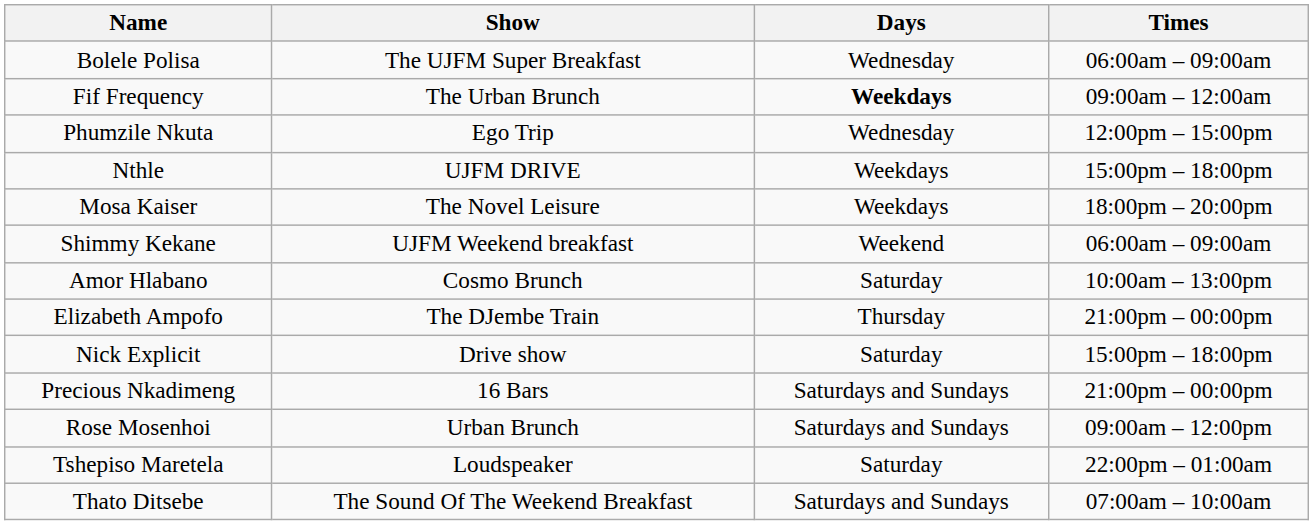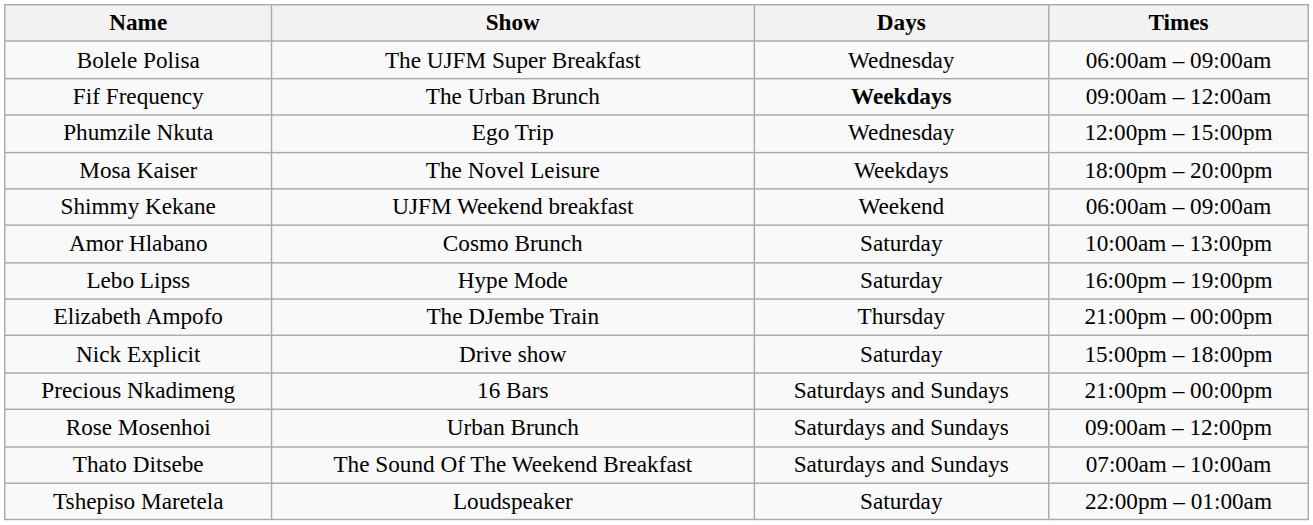 <table class="wikitable sortable" style="text-align:center; width:900px; height:200px;">
 <tr>
 <th>Name</th>
 <th>Show</th>
 <th>Days</th>
 <th>Times</th>
 </tr>
 <tr>
 <td>Bolele Polisa</td>
 <td>The UJFM Super Breakfast</td>
 <td>Wednesday</td>
 <td>06:00am – 09:00am</td>
 </tr>
 <tr>
 <td>Fif Frequency</td>
 <td>The Urban Brunch</td>
 <td><strong>Weekdays</strong></td>
 <td>09:00am – 12:00am</td>
 </tr>
 <tr>
 <td>Phumzile Nkuta</td>
 <td>Ego Trip</td>
 <td>Wednesday</td>
 <td>12:00pm – 15:00pm</td>
 </tr>
 <tr>
-<td>Nthle</td>
-<td>UJFM DRIVE</td>
-<td>Weekdays</td>
-<td>15:00pm – 18:00pm</td>
-</tr>
-<tr>
 <td>Mosa Kaiser</td>
 <td>The Novel Leisure</td>
 <td>Weekdays</td>
 <td>18:00pm – 20:00pm</td>
 </tr>
 <tr>
 <td>Shimmy Kekane</td>
 <td>UJFM Weekend breakfast</td>
 <td>Weekend</td>
 <td>06:00am – 09:00am</td>
 </tr>
 <tr>
 <td>Amor Hlabano</td>
 <td>Cosmo Brunch</td>
 <td>Saturday</td>
 <td>10:00am – 13:00pm</td>
+</tr>
+<tr>
+<td>Lebo Lipss</td>
+<td>Hype Mode</td>
+<td>Saturday</td>
+<td>16:00pm – 19:00pm</td>
 </tr>
 <tr>
 <td>Elizabeth Ampofo</td>
 <td>The DJembe Train</td>
 <td>Thursday</td>
 <td>21:00pm – 00:00pm</td>
 </tr>
 <tr>
 <td>Nick Explicit</td>
 <td>Drive show</td>
 <td>Saturday</td>
 <td>15:00pm – 18:00pm</td>
 </tr>
 <tr>
 <td>Precious Nkadimeng</td>
 <td>16 Bars</td>
 <td>Saturdays and Sundays</td>
 <td>21:00pm – 00:00pm</td>
 </tr>
 <tr>
 <td>Rose Mosenhoi</td>
 <td>Urban Brunch</td>
 <td>Saturdays and Sundays</td>
 <td>09:00am – 12:00pm</td>
 </tr>
 <tr>
+<td>Thato Ditsebe</td>
+<td>The Sound Of The Weekend Breakfast</td>
+<td>Saturdays and Sundays</td>
+<td>07:00am – 10:00am</td>
+</tr>
+<tr>
 <td>Tshepiso Maretela</td>
 <td>Loudspeaker</td>
 <td>Saturday</td>
 <td>22:00pm – 01:00am</td>
 </tr>
-<tr>
-<td>Thato Ditsebe</td>
-<td>The Sound Of The Weekend Breakfast</td>
-<td>Saturdays and Sundays</td>
-<td>07:00am – 10:00am</td>
-</tr>
 </table>
